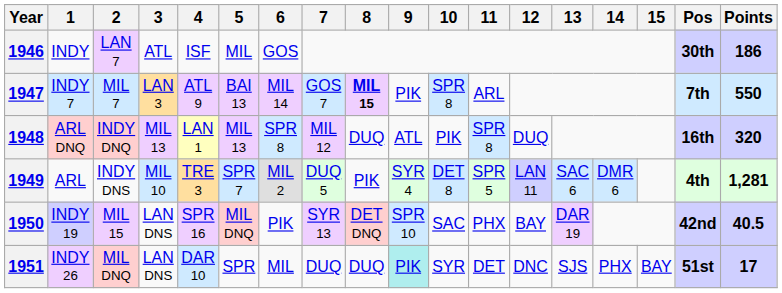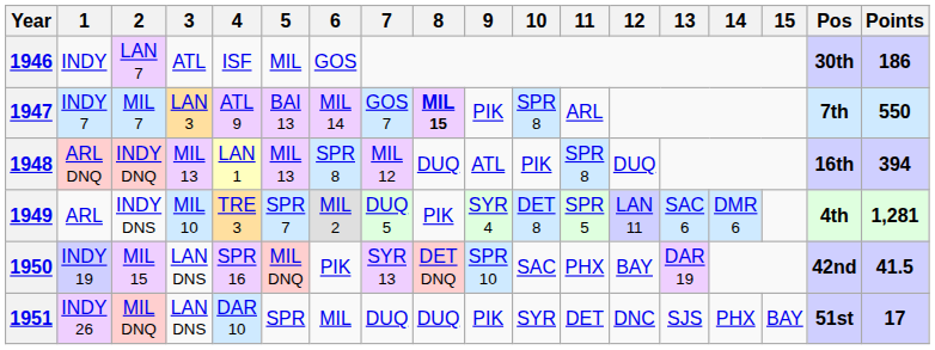 <table class="wikitable" style="text-align:center; font-size:90%">
 <tr>
 <th>Year</th>
 <th>1</th>
 <th>2</th>
 <th>3</th>
 <th>4</th>
 <th>5</th>
 <th>6</th>
 <th>7</th>
 <th>8</th>
 <th>9</th>
 <th>10</th>
 <th>11</th>
 <th>12</th>
 <th>13</th>
 <th>14</th>
 <th>15</th>
 <th>Pos</th>
 <th>Points</th>
 </tr>
 <tr>
 <th rowspan=1><a href='#'>1946</a></th>
 <td><a href='#'>INDY</a><br><small> </small></td>
 <td style="background:#EFCFFF;"><a href='#'>LAN</a><br><small>7</small></td>
 <td><a href='#'>ATL</a><br><small></small></td>
 <td><a href='#'>ISF</a><br><small> </small></td>
 <td><a href='#'>MIL</a><br><small> </small></td>
 <td><a href='#'>GOS</a><br><small> </small></td>
 <td colspan=9></td>
 <th style="background:#CFCFFF;">30th</th>
 <th style="background:#CFCFFF;">186</th>
 </tr>
 <tr>
 <th rowspan=1><a href='#'>1947</a></th>
 <td style="background:#CFEAFF;"><a href='#'>INDY</a><br><small>7</small></td>
 <td style="background:#CFEAFF;"><a href='#'>MIL</a><br><small>7</small></td>
 <td style="background:#FFDF9F;"><a href='#'>LAN</a><br><small>3</small></td>
 <td style="background:#EFCFFF;"><a href='#'>ATL</a><br><small>9</small></td>
 <td style="background:#EFCFFF;"><a href='#'>BAI</a><br><small>13</small></td>
 <td style="background:#EFCFFF;"><a href='#'>MIL</a><br><small>14</small></td>
 <td style="background:#CFEAFF;"><a href='#'>GOS</a><br><small>7</small></td>
 <td style="background:#EFCFFF;"><strong><a href='#'>MIL</a><br><small>15</small></strong></td>
 <td><a href='#'>PIK</a></td>
 <td style="background:#CFEAFF;"><a href='#'>SPR</a><br><small>8</small></td>
 <td><a href='#'>ARL</a><br><small> </small></td>
 <td colspan=4></td>
 <th style="background:#CFEAFF;">7th</th>
 <th style="background:#CFEAFF;">550</th>
 </tr>
 <tr>
 <th rowspan=1><a href='#'>1948</a></th>
 <td style="background:#FFCFCF;"><a href='#'>ARL</a><br><small>DNQ</small></td>
 <td style="background:#FFCFCF;"><a href='#'>INDY</a><br><small>DNQ</small></td>
 <td style="background:#EFCFFF;"><a href='#'>MIL</a><br><small>13</small></td>
 <td style="background:#FFFFBF;"><a href='#'>LAN</a><br><small>1</small></td>
 <td style="background:#EFCFFF;"><a href='#'>MIL</a><br><small>13</small></td>
 <td style="background:#CFEAFF;"><a href='#'>SPR</a><br><small>8</small></td>
 <td style="background:#EFCFFF;"><a href='#'>MIL</a><br><small>12</small></td>
 <td><a href='#'>DUQ</a><br><small> </small></td>
 <td><a href='#'>ATL</a></td>
 <td><a href='#'>PIK</a></td>
 <td style="background:#CFEAFF;"><a href='#'>SPR</a><br><small>8</small></td>
 <td><a href='#'>DUQ</a></td>
 <td colspan=3></td>
 <th style="background:#CFCFFF;">16th</th>
-<th style="background:#CFCFFF;">320</th>
+<th style="background:#CFCFFF;">394</th>
 </tr>
 <tr>
 <th rowspan=1><a href='#'>1949</a></th>
 <td><a href='#'>ARL</a><br><small> </small></td>
 <td><a href='#'>INDY</a><br><small>DNS</small></td>
 <td style="background:#CFEAFF;"><a href='#'>MIL</a><br><small>10</small></td>
 <td style="background:#FFDF9F;"><a href='#'>TRE</a><br><small>3</small></td>
 <td style="background:#CFEAFF;"><a href='#'>SPR</a><br><small>7</small></td>
 <td style="background:#DFDFDF;"><a href='#'>MIL</a><br><small>2</small></td>
 <td style="background:#DFFFDF;"><a href='#'>DUQ</a><br><small>5</small></td>
 <td><a href='#'>PIK</a></td>
 <td style="background:#DFFFDF;"><a href='#'>SYR</a><br><small>4</small></td>
 <td style="background:#CFEAFF;"><a href='#'>DET</a><br><small>8</small></td>
 <td style="background:#DFFFDF;"><a href='#'>SPR</a><br><small>5</small></td>
 <td style="background:#CFCFFF;"><a href='#'>LAN</a><br><small>11</small></td>
 <td style="background:#CFEAFF;"><a href='#'>SAC</a><br><small>6</small></td>
 <td style="background:#CFEAFF;"><a href='#'>DMR</a><br><small>6</small></td>
 <td></td>
 <th style="background:#DFFFDF;">4th</th>
 <th style="background:#DFFFDF;">1,281</th>
 </tr>
 <tr>
 <th><a href='#'>1950</a></th>
 <td style="background:#CFCFFF;"><a href='#'>INDY</a><br><small>19</small></td>
 <td style="background:#EFCFFF;"><a href='#'>MIL</a><br><small>15</small></td>
 <td><a href='#'>LAN</a><br><small>DNS</small></td>
 <td style="background:#EFCFFF;"><a href='#'>SPR</a><br><small>16</small></td>
 <td style="background:#FFCFCF;"><a href='#'>MIL</a><br><small>DNQ</small></td>
 <td><a href='#'>PIK</a></td>
 <td style="background:#EFCFFF;"><a href='#'>SYR</a><br><small>13</small></td>
 <td style="background:#FFCFCF;"><a href='#'>DET</a><br><small>DNQ</small></td>
 <td style="background:#CFEAFF;"><a href='#'>SPR</a><br><small>10</small></td>
 <td><a href='#'>SAC</a><br><small> </small></td>
 <td><a href='#'>PHX</a><br><small> </small></td>
 <td><a href='#'>BAY</a><br><small> </small></td>
 <td style="background:#EFCFFF;"><a href='#'>DAR</a><br><small>19</small></td>
 <td colspan=2></td>
 <th style="background:#CFCFFF;">42nd</th>
-<th style="background:#CFCFFF;">40.5</th>
+<th style="background:#CFCFFF;">41.5</th>
 </tr>
 <tr>
 <th rowspan=1><a href='#'>1951</a></th>
 <td style="background:#EFCFFF;"><a href='#'>INDY</a><br><small>26</small></td>
 <td style="background:#FFCFCF;"><a href='#'>MIL</a><br><small>DNQ</small></td>
 <td><a href='#'>LAN</a><br><small>DNS</small></td>
 <td style="background:#CFEAFF;"><a href='#'>DAR</a><br><small>10</small></td>
 <td><a href='#'>SPR</a><br><small> </small></td>
 <td><a href='#'>MIL</a><br><small> </small></td>
 <td><a href='#'>DUQ</a></td>
 <td><a href='#'>DUQ</a><br><small> </small></td>
-<td style="background: paleturquoise;"><a href='#'>PIK</a></td>
+<td><a href='#'>PIK</a></td>
 <td><a href='#'>SYR</a><br><small> </small></td>
 <td><a href='#'>DET</a></td>
 <td><a href='#'>DNC</a></td>
 <td><a href='#'>SJS</a><br><small> </small></td>
 <td><a href='#'>PHX</a><br><small> </small></td>
 <td><a href='#'>BAY</a><br><small> </small></td>
 <th style="background:#CFCFFF;">51st</th>
 <th style="background:#CFCFFF;">17</th>
 </tr>
 </table>
